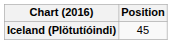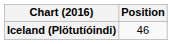 <table class="wikitable plainrowheaders" style="text-align:center">
 <tr>
 <th scope="col">Chart (2016)</th>
 <th scope="col">Position</th>
 </tr>
 <tr>
 <th scope="row">Iceland (Plötutíóindi)</th>
-<td>45</td>
+<td>46</td>
 </tr>
 </table>
